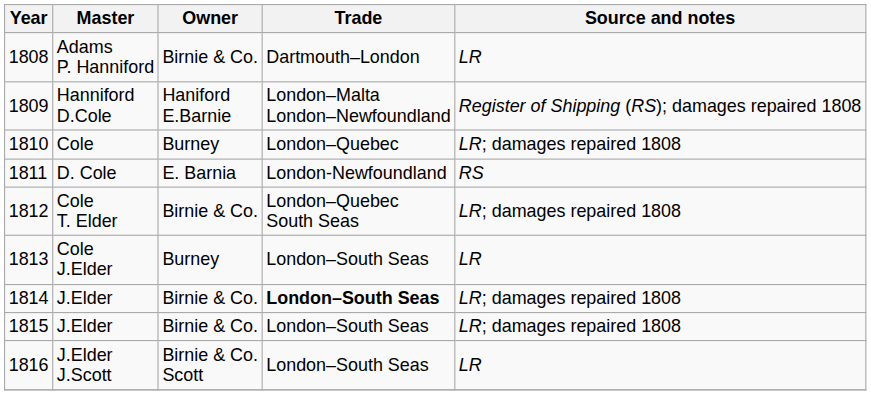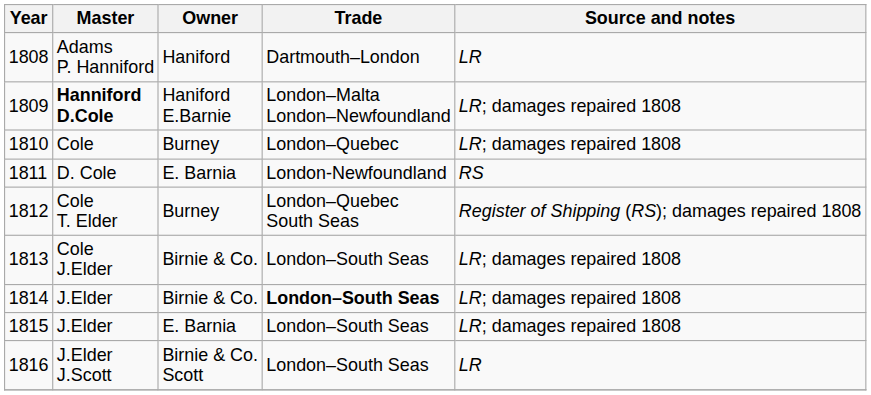 <table class="sortable wikitable">
 <tr>
 <th>Year</th>
 <th>Master</th>
 <th>Owner</th>
 <th>Trade</th>
 <th>Source and notes</th>
 </tr>
 <tr>
 <td>1808</td>
 <td>Adams<br>P. Hanniford</td>
-<td>Birnie & Co.</td>
+<td>Haniford</td>
 <td>Dartmouth–London</td>
 <td><em>LR</em></td>
 </tr>
 <tr>
 <td>1809</td>
-<td>Hanniford<br>D.Cole</td>
+<td><strong>Hanniford<br>D.Cole</strong></td>
 <td>Haniford<br>E.Barnie</td>
 <td>London–Malta<br>London–Newfoundland</td>
-<td><em>Register of Shipping</em> (<em>RS</em>); damages repaired 1808</td>
+<td><em>LR</em>; damages repaired 1808</td>
 </tr>
 <tr>
 <td>1810</td>
 <td>Cole</td>
 <td>Burney</td>
 <td>London–Quebec</td>
 <td><em>LR</em>; damages repaired 1808</td>
 </tr>
 <tr>
 <td>1811</td>
 <td>D. Cole</td>
 <td>E. Barnia</td>
 <td>London-Newfoundland</td>
 <td><em>RS</em></td>
 </tr>
 <tr>
 <td>1812</td>
 <td>Cole<br>T. Elder</td>
-<td>Birnie & Co.</td>
+<td>Burney</td>
 <td>London–Quebec<br>South Seas</td>
-<td><em>LR</em>; damages repaired 1808</td>
+<td><em>Register of Shipping</em> (<em>RS</em>); damages repaired 1808</td>
 </tr>
 <tr>
 <td>1813</td>
 <td>Cole<br>J.Elder</td>
-<td>Burney</td>
+<td>Birnie & Co.</td>
 <td>London–South Seas</td>
-<td><em>LR</em></td>
+<td><em>LR</em>; damages repaired 1808</td>
 </tr>
 <tr>
 <td>1814</td>
 <td>J.Elder</td>
 <td>Birnie & Co.</td>
 <td><strong>London–South Seas</strong></td>
 <td><em>LR</em>; damages repaired 1808</td>
 </tr>
 <tr>
 <td>1815</td>
 <td>J.Elder</td>
-<td>Birnie & Co.</td>
+<td>E. Barnia</td>
 <td>London–South Seas</td>
 <td><em>LR</em>; damages repaired 1808</td>
 </tr>
 <tr>
 <td>1816</td>
 <td>J.Elder<br>J.Scott</td>
 <td>Birnie & Co.<br>Scott</td>
 <td>London–South Seas</td>
 <td><em>LR</em></td>
 </tr>
 <tr>
 </tr>
 </table>
